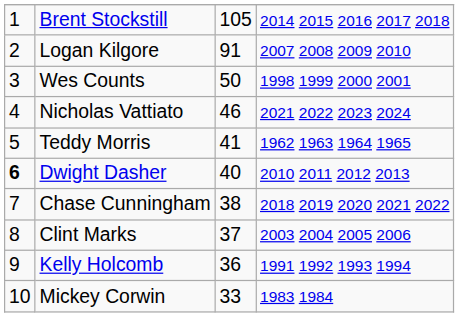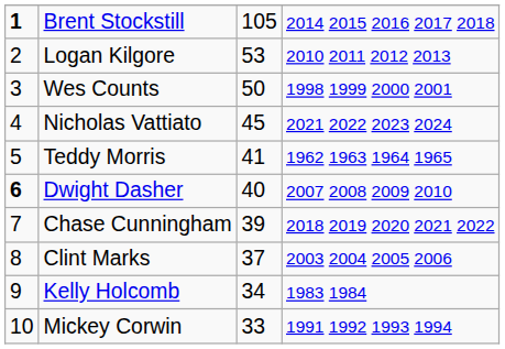 <table class="wikitable">
 <tr>
 </tr>
 <tr>
-<td>1</td>
+<td><strong>1</strong></td>
 <td><a href='#'>Brent Stockstill</a></td>
 <td>105</td>
 <td style="font-size:80%;"><a href='#'>2014</a> <a href='#'>2015</a> <a href='#'>2016</a> <a href='#'>2017</a> <a href='#'>2018</a></td>
 </tr>
 <tr>
 <td>2</td>
 <td>Logan Kilgore</td>
-<td>91</td>
-<td style="font-size:80%;"><a href='#'>2007</a> <a href='#'>2008</a> <a href='#'>2009</a> <a href='#'>2010</a></td>
+<td>53</td>
+<td style="font-size:80%;"><a href='#'>2010</a> <a href='#'>2011</a> <a href='#'>2012</a> <a href='#'>2013</a></td>
 </tr>
 <tr>
 <td>3</td>
 <td>Wes Counts</td>
 <td>50</td>
 <td style="font-size:80%;"><a href='#'>1998</a> <a href='#'>1999</a> <a href='#'>2000</a> <a href='#'>2001</a></td>
 </tr>
 <tr>
 <td>4</td>
 <td>Nicholas Vattiato</td>
-<td>46</td>
+<td>45</td>
 <td style="font-size:80%;"><a href='#'>2021</a> <a href='#'>2022</a> <a href='#'>2023</a> <a href='#'>2024</a></td>
 </tr>
 <tr>
 <td>5</td>
 <td>Teddy Morris</td>
 <td>41</td>
 <td style="font-size:80%;"><a href='#'>1962</a> <a href='#'>1963</a> <a href='#'>1964</a> <a href='#'>1965</a></td>
 </tr>
 <tr>
 <td><strong>6</strong></td>
 <td><a href='#'>Dwight Dasher</a></td>
 <td>40</td>
-<td style="font-size:80%;"><a href='#'>2010</a> <a href='#'>2011</a> <a href='#'>2012</a> <a href='#'>2013</a></td>
+<td style="font-size:80%;"><a href='#'>2007</a> <a href='#'>2008</a> <a href='#'>2009</a> <a href='#'>2010</a></td>
 </tr>
 <tr>
 <td>7</td>
 <td>Chase Cunningham</td>
-<td>38</td>
+<td>39</td>
 <td style="font-size:80%;"><a href='#'>2018</a> <a href='#'>2019</a> <a href='#'>2020</a> <a href='#'>2021</a> <a href='#'>2022</a></td>
 </tr>
 <tr>
 <td>8</td>
 <td>Clint Marks</td>
 <td>37</td>
 <td style="font-size:80%;"><a href='#'>2003</a> <a href='#'>2004</a> <a href='#'>2005</a> <a href='#'>2006</a></td>
 </tr>
 <tr>
 <td>9</td>
 <td><a href='#'>Kelly Holcomb</a></td>
-<td>36</td>
-<td style="font-size:80%;"><a href='#'>1991</a> <a href='#'>1992</a> <a href='#'>1993</a> <a href='#'>1994</a></td>
+<td>34</td>
+<td style="font-size:80%;"><a href='#'>1983</a> <a href='#'>1984</a></td>
 </tr>
 <tr>
 <td>10</td>
 <td>Mickey Corwin</td>
 <td>33</td>
-<td style="font-size:80%;"><a href='#'>1983</a> <a href='#'>1984</a></td>
+<td style="font-size:80%;"><a href='#'>1991</a> <a href='#'>1992</a> <a href='#'>1993</a> <a href='#'>1994</a></td>
 </tr>
 </table>
